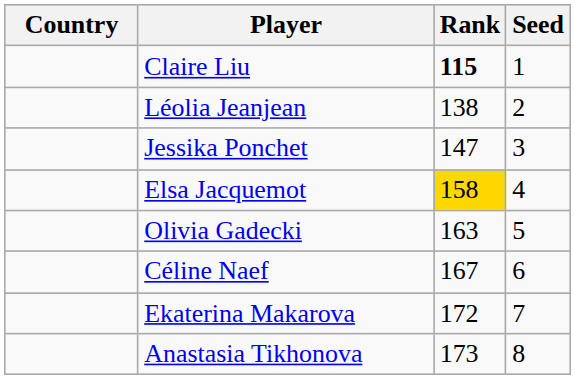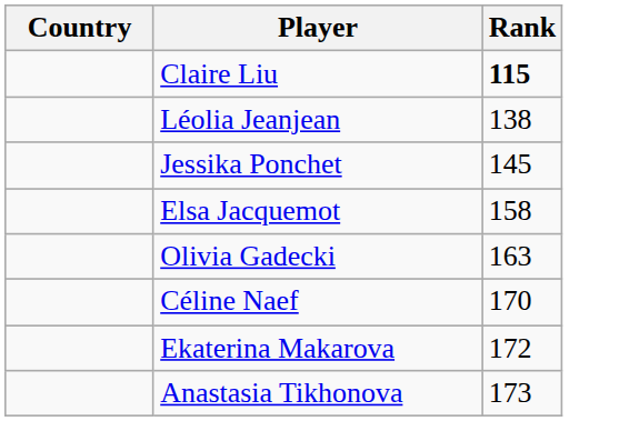 <table class="wikitable">
 <tr>
 <th width="75">Country</th>
 <th width="175">Player</th>
 <th>Rank</th>
-<th>Seed</th>
 </tr>
 <tr>
 <td></td>
 <td><a href='#'>Claire Liu</a></td>
 <td><strong>115</strong></td>
-<td>1</td>
 </tr>
 <tr>
 <td></td>
 <td><a href='#'>Léolia Jeanjean</a></td>
 <td>138</td>
-<td>2</td>
 </tr>
 <tr>
 <td></td>
 <td><a href='#'>Jessika Ponchet</a></td>
-<td>147</td>
-<td>3</td>
+<td>145</td>
 </tr>
 <tr>
 <td></td>
 <td><a href='#'>Elsa Jacquemot</a></td>
-<td style="background: gold;">158</td>
-<td>4</td>
+<td>158</td>
 </tr>
 <tr>
 <td></td>
 <td><a href='#'>Olivia Gadecki</a></td>
 <td>163</td>
-<td>5</td>
 </tr>
 <tr>
 <td></td>
 <td><a href='#'>Céline Naef</a></td>
-<td>167</td>
-<td>6</td>
+<td>170</td>
 </tr>
 <tr>
 <td></td>
 <td><a href='#'>Ekaterina Makarova</a></td>
 <td>172</td>
-<td>7</td>
 </tr>
 <tr>
 <td></td>
 <td><a href='#'>Anastasia Tikhonova</a></td>
 <td>173</td>
-<td>8</td>
 </tr>
 </table>
